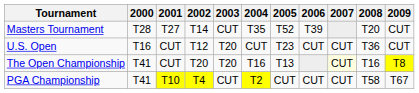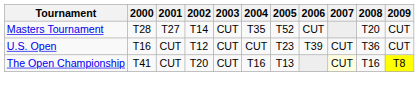 <table class="wikitable" style="font-size:95%;text-align:center;">
 <tr>
 <th>Tournament</th>
 <th>2000</th>
 <th>2001</th>
 <th>2002</th>
 <th>2003</th>
 <th>2004</th>
 <th>2005</th>
 <th>2006</th>
 <th>2007</th>
 <th>2008</th>
 <th>2009</th>
 </tr>
 <tr>
 <td align=left><a href='#'>Masters Tournament</a></td>
 <td>T28</td>
 <td>T27</td>
 <td>T14</td>
 <td>CUT</td>
 <td>T35</td>
 <td>T52</td>
-<td>T39</td>
+<td>CUT</td>
 <td style="background:#eeeeee;"></td>
 <td>T20</td>
 <td>CUT</td>
 </tr>
 <tr>
 <td align=left><a href='#'>U.S. Open</a></td>
 <td>T16</td>
 <td>CUT</td>
 <td>T12</td>
-<td>T20</td>
+<td>CUT</td>
 <td>CUT</td>
 <td>T23</td>
-<td>CUT</td>
+<td>T39</td>
 <td>CUT</td>
 <td>T36</td>
 <td>CUT</td>
 </tr>
 <tr>
 <td align=left><a href='#'>The Open Championship</a></td>
 <td>T41</td>
 <td>CUT</td>
 <td>T20</td>
-<td>T20</td>
+<td>CUT</td>
 <td>T16</td>
 <td>T13</td>
 <td style="background:#eeeeee;"></td>
 <td style="background: lightyellow;">CUT</td>
 <td>T16</td>
 <td style="background:yellow;">T8</td>
 </tr>
-<tr>
-<td align=left><a href='#'>PGA Championship</a></td>
-<td>T41</td>
-<td style="background:yellow;">T10</td>
-<td style="background:yellow;">T4</td>
-<td>CUT</td>
-<td style="background:yellow;">T2</td>
-<td>CUT</td>
-<td>CUT</td>
-<td>CUT</td>
-<td>T58</td>
-<td>T67</td>
-</tr>
 </table>
